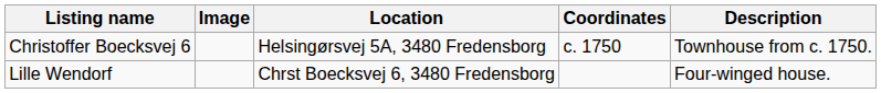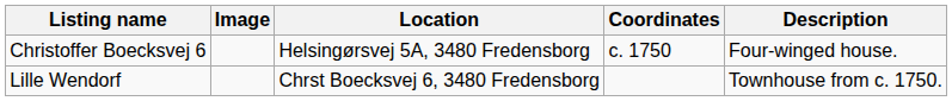 <table class="wikitable sortable">
 <tr>
 <th>Listing name</th>
 <th>Image</th>
 <th>Location</th>
 <th>Coordinates</th>
 <th>Description</th>
 </tr>
 <tr>
 <td>Christoffer Boecksvej 6</td>
 <td></td>
 <td>Helsingørsvej 5A, 3480 Fredensborg</td>
 <td>c. 1750</td>
-<td>Townhouse from c. 1750.</td>
+<td>Four-winged house.</td>
 </tr>
 <tr>
 <td>Lille Wendorf</td>
 <td></td>
 <td>Chrst Boecksvej 6, 3480 Fredensborg</td>
 <td></td>
-<td>Four-winged house.</td>
+<td>Townhouse from c. 1750.</td>
 </tr>
 <tr>
 </tr>
 </table>
